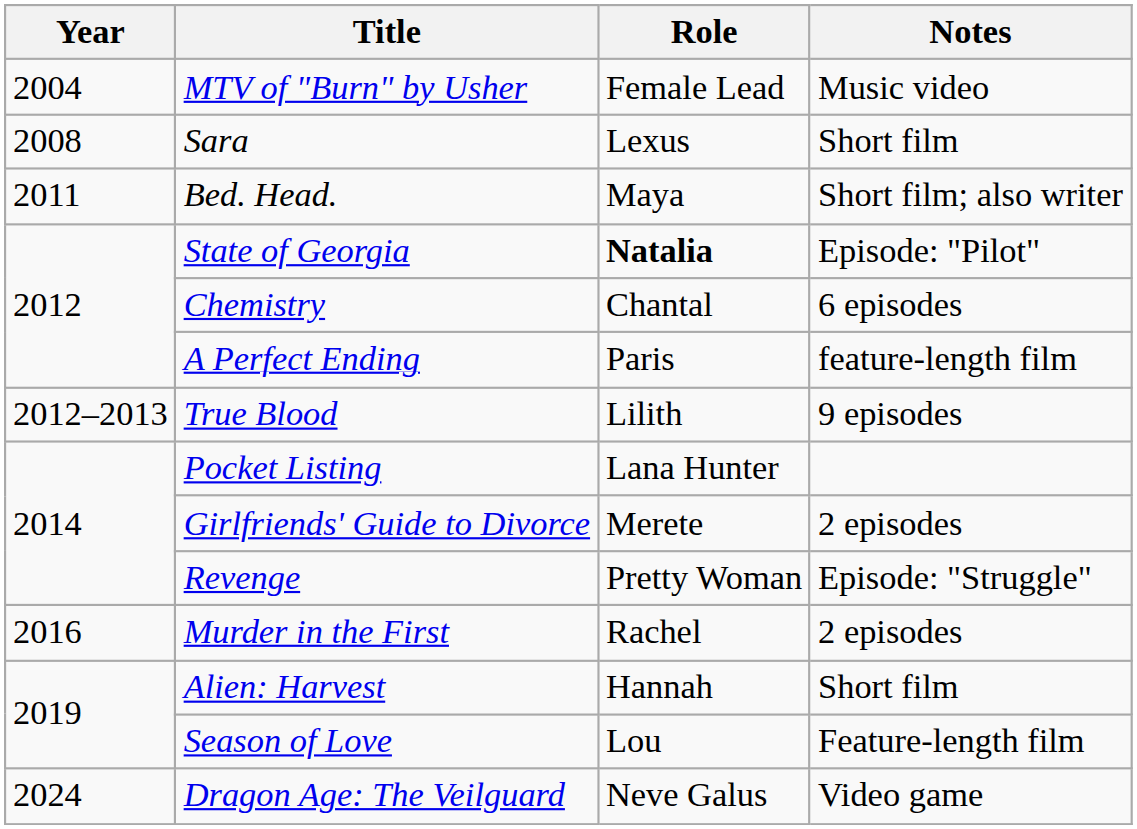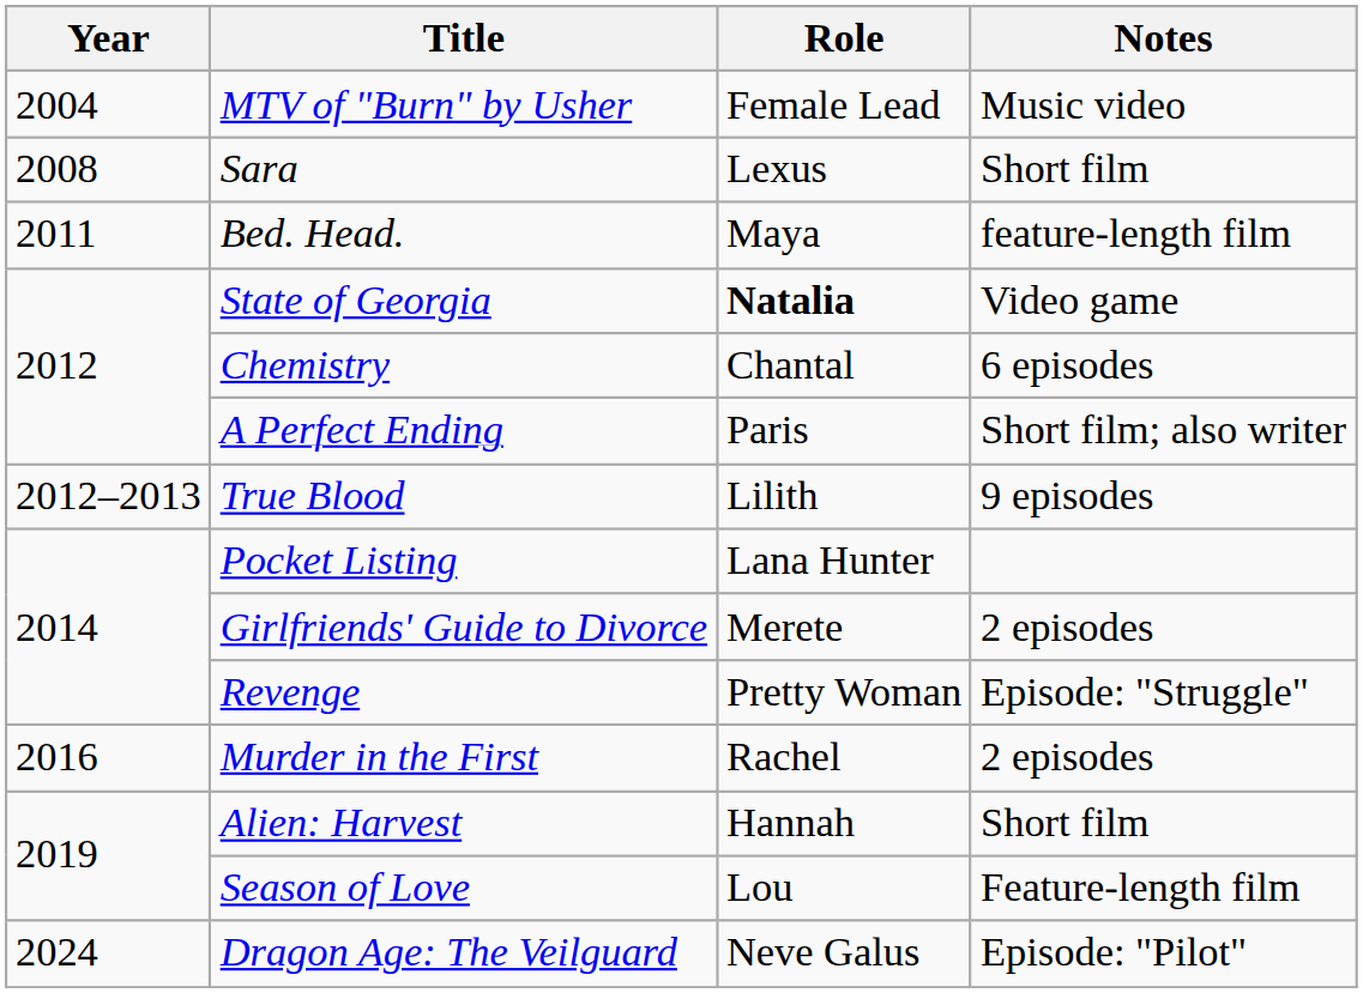 <table class="wikitable">
 <tr>
 <th>Year</th>
 <th>Title</th>
 <th>Role</th>
 <th>Notes</th>
 </tr>
 <tr>
 <td>2004</td>
 <td><em><a href='#'>MTV of "Burn" by Usher</a></em></td>
 <td>Female Lead</td>
 <td>Music video</td>
 </tr>
 <tr>
 <td>2008</td>
 <td><em>Sara</em></td>
 <td>Lexus</td>
 <td>Short film</td>
 </tr>
 <tr>
 <td>2011</td>
 <td><em>Bed. Head.</em></td>
 <td>Maya</td>
-<td>Short film; also writer</td>
+<td>feature-length film</td>
 </tr>
 <tr>
 <td rowspan="3">2012</td>
 <td><em><a href='#'>State of Georgia</a></em></td>
 <td><strong>Natalia</strong></td>
-<td>Episode: "Pilot"</td>
+<td>Video game</td>
 </tr>
 <tr>
 <td><em><a href='#'>Chemistry</a></em></td>
 <td>Chantal</td>
 <td>6 episodes</td>
 </tr>
 <tr>
 <td><em><a href='#'>A Perfect Ending</a></em></td>
 <td>Paris</td>
-<td>feature-length film</td>
+<td>Short film; also writer</td>
 </tr>
 <tr>
 <td>2012–2013</td>
 <td><em><a href='#'>True Blood</a></em></td>
 <td>Lilith</td>
 <td>9 episodes</td>
 </tr>
 <tr>
 <td rowspan="3">2014</td>
 <td><em><a href='#'>Pocket Listing</a></em></td>
 <td>Lana Hunter</td>
 <td></td>
 </tr>
 <tr>
 <td><em><a href='#'>Girlfriends' Guide to Divorce</a></em></td>
 <td>Merete</td>
 <td>2 episodes</td>
 </tr>
 <tr>
 <td><em><a href='#'>Revenge</a></em></td>
 <td>Pretty Woman</td>
 <td>Episode: "Struggle"</td>
 </tr>
 <tr>
 <td>2016</td>
 <td><em><a href='#'>Murder in the First</a></em></td>
 <td>Rachel</td>
 <td>2 episodes</td>
 </tr>
 <tr>
 <td rowspan="2">2019</td>
 <td><em><a href='#'>Alien: Harvest</a></em></td>
 <td>Hannah</td>
 <td>Short film</td>
 </tr>
 <tr>
 <td><em><a href='#'>Season of Love</a></em></td>
 <td>Lou</td>
 <td>Feature-length film</td>
 </tr>
 <tr>
 <td>2024</td>
 <td><em><a href='#'>Dragon Age: The Veilguard</a></em></td>
 <td>Neve Galus</td>
-<td>Video game</td>
+<td>Episode: "Pilot"</td>
 </tr>
 </table>
